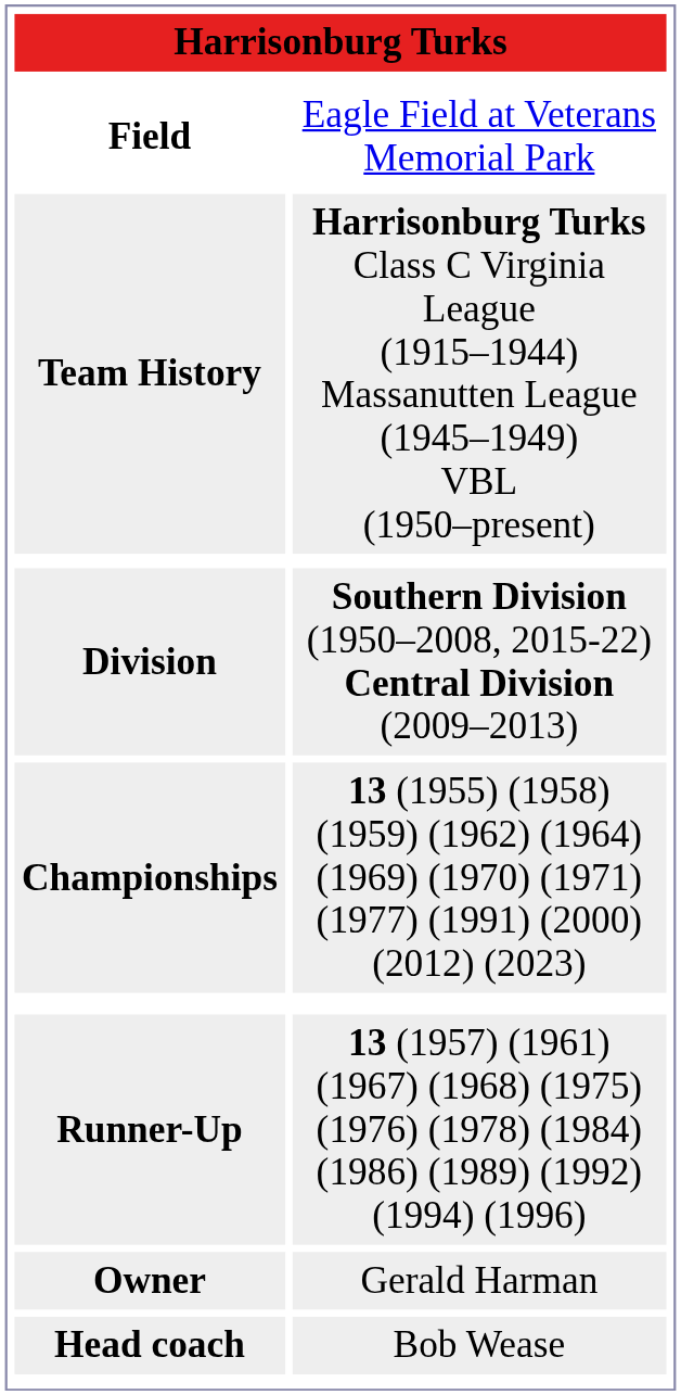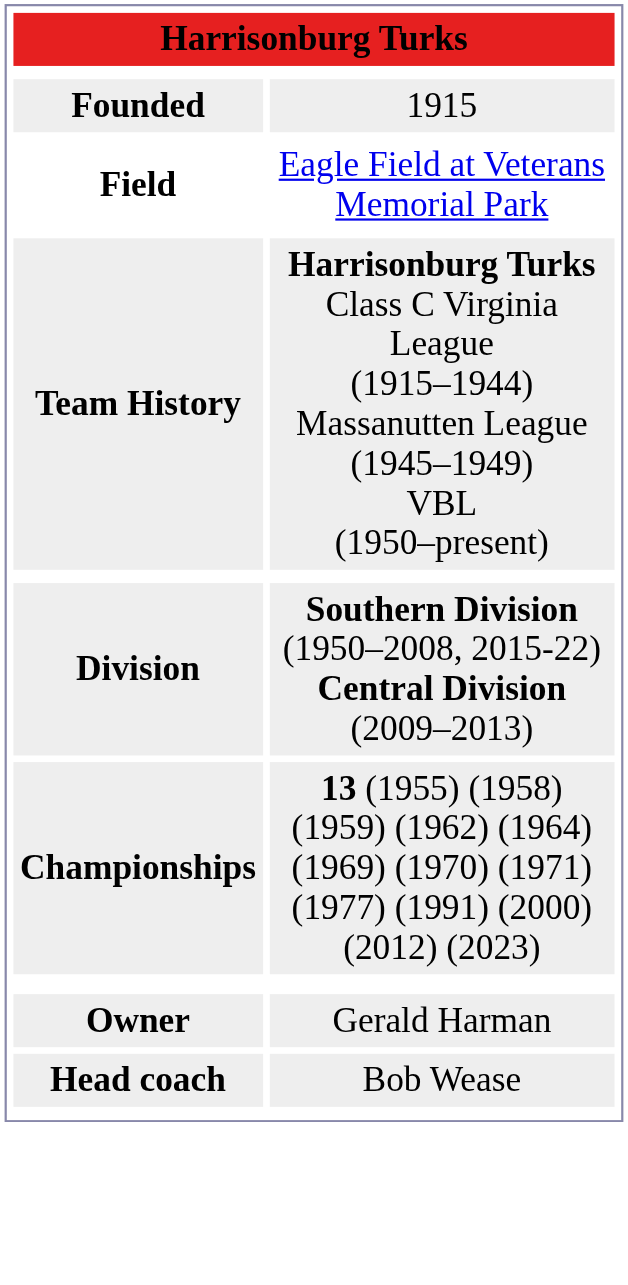 <table style="margin:5px; border:1px solid #8888AA;" align=right cellpadding=3 cellspacing=3 width=280>
 <tr align="center" bgcolor="#E62020">
 <td colspan=2><span><strong>Harrisonburg Turks</strong></span></td>
 </tr>
 <tr align="center">
+</tr>
+<tr align="center" bgcolor="#eeeeee">
+<td><strong>Founded</strong></td>
+<td>1915</td>
 </tr>
 <tr align="center">
 <td><strong>Field</strong></td>
 <td><a href='#'>Eagle Field at Veterans Memorial Park</a></td>
 </tr>
 <tr align="center" bgcolor="#eeeeee">
 <td><strong>Team History</strong></td>
 <td><strong>Harrisonburg Turks</strong> <br> Class C Virginia League <br> (1915–1944) <br> Massanutten League <br> (1945–1949) <br> VBL <br> (1950–present)</td>
 </tr>
 <tr align="center">
 </tr>
 <tr align="center" bgcolor="#eeeeee">
 <td><strong>Division</strong></td>
 <td><strong>Southern Division</strong> <br>(1950–2008, 2015-22) <br> <strong>Central Division</strong> <br> (2009–2013)</td>
 </tr>
 <tr align="center" bgcolor="#eeeeee">
 <td><strong>Championships</strong></td>
 <td><strong>13</strong> (1955) (1958) (1959) (1962) (1964) (1969) (1970) (1971) (1977) (1991) (2000) (2012) (2023)</td>
 </tr>
 <tr align="center">
 </tr>
 <tr align="center">
 </tr>
 <tr align="center" bgcolor="#eeeeee">
-<td><strong>Runner-Up</strong></td>
-<td><strong>13</strong> (1957) (1961) (1967) (1968) (1975) (1976) (1978) (1984) (1986) (1989) (1992) (1994) (1996)</td>
-</tr>
-<tr align="center" bgcolor="#eeeeee">
 <td><strong>Owner</strong></td>
 <td>Gerald Harman</td>
 </tr>
 <tr align="center" bgcolor="#eeeeee">
 <td><strong>Head coach</strong></td>
 <td>Bob Wease</td>
 </tr>
 <tr align="center">
 </tr>
 </table>
